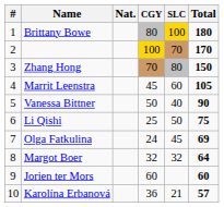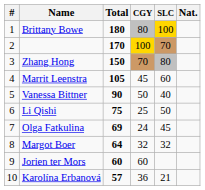 <table class="wikitable" style="text-align:center;">
 <tr>
 <th>#</th>
 <th>Name</th>
-<th>Nat.</th>
+<th>Total</th>
 <th><small>CGY</small></th>
 <th><small>SLC</small></th>
-<th>Total</th>
+<th>Nat.</th>
 </tr>
 <tr>
 <td>1</td>
 <td align=left><a href='#'>Brittany Bowe</a></td>
-<td></td>
+<td><strong>180</strong></td>
 <td bgcolor=silver>80</td>
 <td bgcolor=gold>100</td>
-<td><strong>180</strong></td>
+<td></td>
 </tr>
 <tr>
 <td>2</td>
 <td align=left></td>
-<td></td>
+<td><strong>170</strong></td>
 <td bgcolor=gold>100</td>
 <td bgcolor=cc9966>70</td>
-<td><strong>170</strong></td>
+<td></td>
 </tr>
 <tr>
 <td>3</td>
 <td align=left><a href='#'>Zhang Hong</a></td>
-<td></td>
+<td><strong>150</strong></td>
 <td bgcolor=cc9966>70</td>
 <td bgcolor=silver>80</td>
-<td><strong>150</strong></td>
+<td></td>
 </tr>
 <tr>
 <td>4</td>
 <td align=left><a href='#'>Marrit Leenstra</a></td>
-<td></td>
+<td><strong>105</strong></td>
 <td>45</td>
 <td>60</td>
-<td><strong>105</strong></td>
+<td></td>
 </tr>
 <tr>
 <td>5</td>
 <td align=left><a href='#'>Vanessa Bittner</a></td>
-<td></td>
+<td><strong>90</strong></td>
 <td>50</td>
 <td>40</td>
-<td><strong>90</strong></td>
+<td></td>
 </tr>
 <tr>
 <td>6</td>
 <td align=left><a href='#'>Li Qishi</a></td>
-<td></td>
+<td><strong>75</strong></td>
 <td>25</td>
 <td>50</td>
-<td><strong>75</strong></td>
+<td></td>
 </tr>
 <tr>
 <td>7</td>
 <td align=left><a href='#'>Olga Fatkulina</a></td>
-<td></td>
+<td><strong>69</strong></td>
 <td>24</td>
 <td>45</td>
-<td><strong>69</strong></td>
+<td></td>
 </tr>
 <tr>
 <td>8</td>
 <td align=left><a href='#'>Margot Boer</a></td>
-<td></td>
+<td><strong>64</strong></td>
 <td>32</td>
 <td>32</td>
-<td><strong>64</strong></td>
+<td></td>
 </tr>
 <tr>
 <td>9</td>
 <td align=left><a href='#'>Jorien ter Mors</a></td>
-<td></td>
+<td><strong>60</strong></td>
 <td>60</td>
 <td></td>
-<td><strong>60</strong></td>
+<td></td>
 </tr>
 <tr>
 <td>10</td>
 <td align=left><a href='#'>Karolína Erbanová</a></td>
-<td></td>
+<td><strong>57</strong></td>
 <td>36</td>
 <td>21</td>
-<td><strong>57</strong></td>
+<td></td>
 </tr>
 </table>
